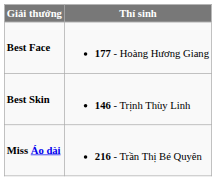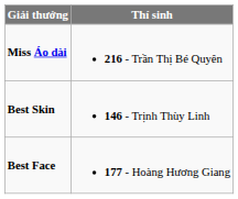 <table class="wikitable sortable" style="font-size: 95%;">
 <tr>
 <th style="background-color:#787878;color:#FFFFFF;">Giải thưởng</th>
 <th style="background-color:#787878;color:#FFFFFF;">Thí sinh</th>
 </tr>
 <tr>
-<td><strong>Best Face</strong></td>
-<td><br><ul><li><strong>177</strong> - Hoàng Hương Giang</li></ul></td>
+<td><strong>Miss <a href='#'>Áo dài</a></strong></td>
+<td><br><ul><li><strong>216</strong> - Trần Thị Bé Quyên</li></ul></td>
 </tr>
 <tr>
 <td><strong>Best Skin</strong></td>
 <td><br><ul><li><strong>146</strong> - Trịnh Thùy Linh</li></ul></td>
 </tr>
 <tr>
-<td><strong>Miss <a href='#'>Áo dài</a></strong></td>
-<td><br><ul><li><strong>216</strong> - Trần Thị Bé Quyên</li></ul></td>
+<td><strong>Best Face</strong></td>
+<td><br><ul><li><strong>177</strong> - Hoàng Hương Giang</li></ul></td>
 </tr>
 </table>
